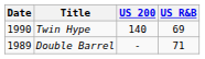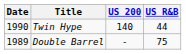 <table class="wikitable" style="text-align:center;">
 <tr>
 <th>Date</th>
 <th>Title</th>
 <th><a href='#'>US 200</a></th>
 <th><a href='#'>US R&B</a></th>
 </tr>
 <tr>
 <td>1990</td>
 <td style="text-align:left;"><em>Twin Hype</em></td>
 <td>140</td>
-<td>69</td>
+<td>44</td>
 </tr>
 <tr>
 <td>1989</td>
 <td style="text-align:left;"><em>Double Barrel</em></td>
 <td>-</td>
-<td>71</td>
+<td>75</td>
 </tr>
 </table>
